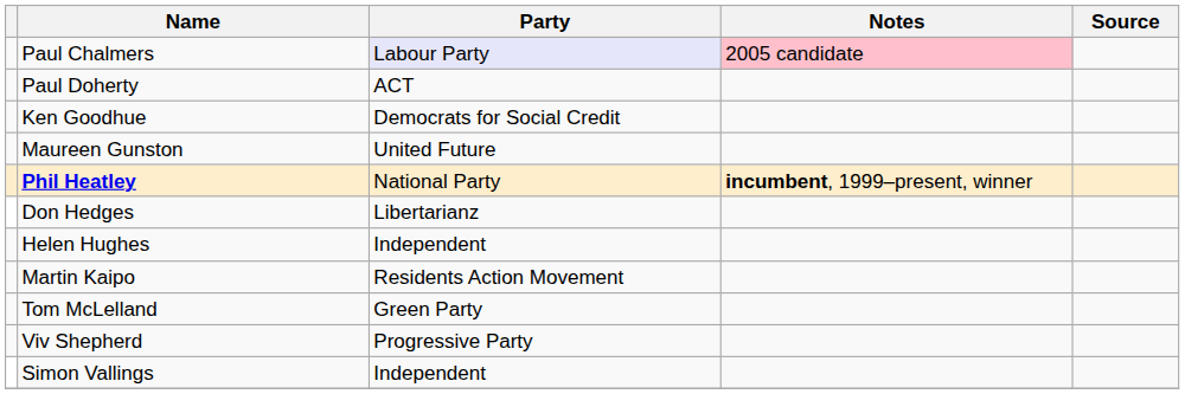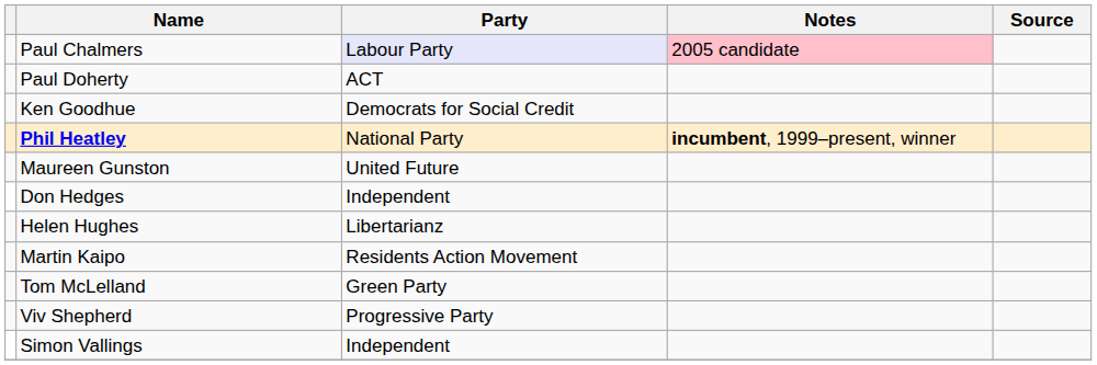 <table class="wikitable" width="70%" style="font-size:95%;">
 <tr>
 <th width=1%></th>
 <th width=30%>Name</th>
 <th width=30%>Party</th>
 <th width=30%>Notes</th>
 <th width=9%>Source</th>
 </tr>
 <tr -->
 <td bgcolor=></td>
 <td>Paul Chalmers</td>
 <td style="background: lavender;">Labour Party</td>
 <td style="background: pink;">2005 candidate</td>
 <td></td>
 </tr>
 <tr -->
 <td bgcolor=></td>
 <td>Paul Doherty</td>
 <td>ACT</td>
 <td></td>
 <td></td>
 </tr>
 <tr -->
 <td bgcolor=></td>
 <td>Ken Goodhue</td>
 <td>Democrats for Social Credit</td>
 <td></td>
 <td></td>
 </tr>
-<tr -->
-<td bgcolor=></td>
-<td>Maureen Gunston</td>
-<td>United Future</td>
-<td></td>
-<td></td>
-</tr>
 <tr ---- bgcolor=#FFEECC>
 <td bgcolor=></td>
 <td><strong><a href='#'>Phil Heatley</a></strong></td>
 <td>National Party</td>
 <td><strong>incumbent</strong>, 1999–present, winner</td>
 <td></td>
 </tr>
 <tr -->
+<td bgcolor=></td>
+<td>Maureen Gunston</td>
+<td>United Future</td>
+<td></td>
+<td></td>
+</tr>
+<tr -->
 <td bgcolor=white></td>
 <td>Don Hedges</td>
-<td>Libertarianz</td>
+<td>Independent</td>
 <td></td>
 <td></td>
 </tr>
 <tr -->
 <td bgcolor=></td>
 <td>Helen Hughes</td>
-<td>Independent</td>
+<td>Libertarianz</td>
 <td></td>
 <td></td>
 </tr>
 <tr -->
 <td bgcolor=></td>
 <td>Martin Kaipo</td>
 <td>Residents Action Movement</td>
 <td></td>
 <td></td>
 </tr>
 <tr -->
 <td bgcolor=></td>
 <td>Tom McLelland</td>
 <td>Green Party</td>
 <td></td>
 <td></td>
 </tr>
 <tr -->
 <td bgcolor=></td>
 <td>Viv Shepherd</td>
 <td>Progressive Party</td>
 <td></td>
 <td></td>
 </tr>
 <tr -->
 <td bgcolor=white></td>
 <td>Simon Vallings</td>
 <td>Independent</td>
 <td></td>
 <td></td>
 </tr>
 <tr -->
 </tr>
 </table>
